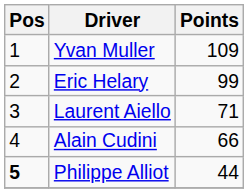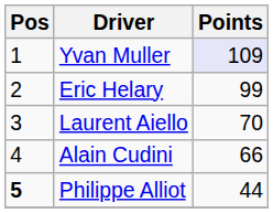 <table class="wikitable" style="font-size: 85%;">
 <tr>
 <th>Pos</th>
 <th>Driver</th>
 <th>Points</th>
 </tr>
 <tr>
 <td>1</td>
 <td> <a href='#'>Yvan Muller</a></td>
-<td align="right">109</td>
+<td align="right" style="background: lavender;">109</td>
 </tr>
 <tr>
 <td>2</td>
 <td> <a href='#'>Eric Helary</a></td>
 <td align="right">99</td>
 </tr>
 <tr>
 <td>3</td>
 <td> <a href='#'>Laurent Aiello</a></td>
-<td align="right">71</td>
+<td align="right">70</td>
 </tr>
 <tr>
 <td>4</td>
 <td> <a href='#'>Alain Cudini</a></td>
 <td align="right">66</td>
 </tr>
 <tr>
 <td><strong>5</strong></td>
 <td> <a href='#'>Philippe Alliot</a></td>
 <td align="right">44</td>
 </tr>
 <tr>
 </tr>
 </table>
